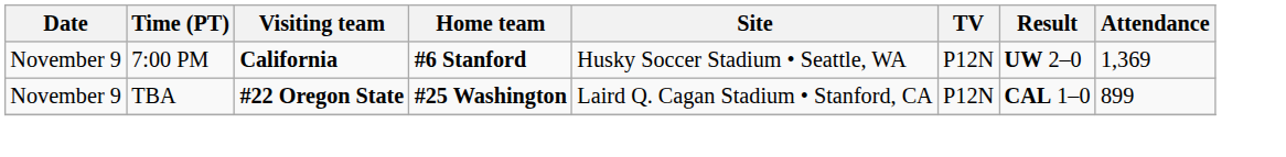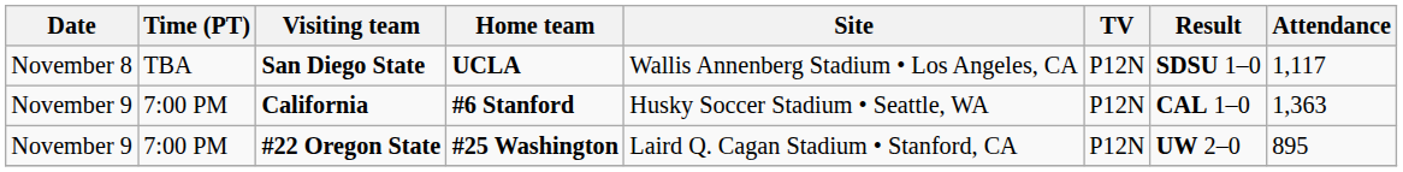 <table class="wikitable" style="font-size:95%;">
 <tr>
 <th>Date</th>
 <th>Time (PT)</th>
 <th>Visiting team</th>
 <th>Home team</th>
 <th>Site</th>
 <th>TV</th>
 <th>Result</th>
 <th>Attendance</th>
 </tr>
 <tr>
+<td>November 8</td>
+<td>TBA</td>
+<td><strong>San Diego State</strong></td>
+<td><strong>UCLA</strong></td>
+<td>Wallis Annenberg Stadium • Los Angeles, CA</td>
+<td>P12N</td>
+<td><strong>SDSU</strong> 1–0</td>
+<td>1,117</td>
+</tr>
+<tr>
 <td>November 9</td>
 <td>7:00 PM</td>
 <td><strong>California</strong></td>
 <td><strong>#6 Stanford</strong></td>
 <td>Husky Soccer Stadium • Seattle, WA</td>
 <td>P12N</td>
-<td><strong>UW</strong> 2–0</td>
-<td>1,369</td>
+<td><strong>CAL</strong> 1–0</td>
+<td>1,363</td>
 </tr>
 <tr>
 <td>November 9</td>
-<td>TBA</td>
+<td>7:00 PM</td>
 <td><strong>#22 Oregon State</strong></td>
 <td><strong>#25 Washington</strong></td>
 <td>Laird Q. Cagan Stadium • Stanford, CA</td>
 <td>P12N</td>
-<td><strong>CAL</strong> 1–0</td>
-<td>899</td>
+<td><strong>UW</strong> 2–0</td>
+<td>895</td>
 </tr>
 <tr>
 </tr>
 </table>
